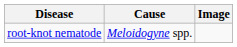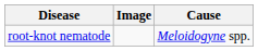 <table class="wikitable collapsible sortable">
 <tr>
 <th>Disease</th>
+<th>Image</th>
 <th>Cause</th>
-<th>Image</th>
 </tr>
 <tr>
 <td><a href='#'>root-knot nematode</a></td>
+<td><br></td>
 <td><em><a href='#'>Meloidogyne</a></em> spp.</td>
-<td><br></td>
 </tr>
 </table>
